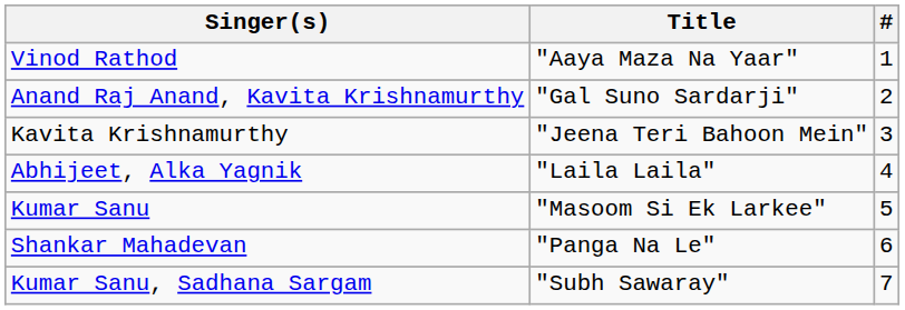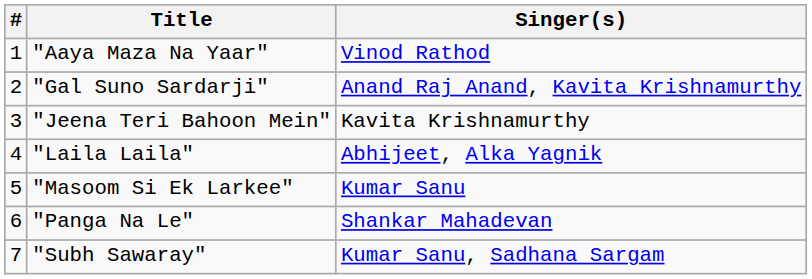 <table class="wikitable" style="font-size:95%;">
 <tr>
+<th>#</th>
+<th>Title</th>
 <th>Singer(s)</th>
-<th>Title</th>
-<th>#</th>
 </tr>
 <tr>
+<td>1</td>
+<td>"Aaya Maza Na Yaar"</td>
 <td><a href='#'>Vinod Rathod</a></td>
-<td>"Aaya Maza Na Yaar"</td>
-<td>1</td>
 </tr>
 <tr>
+<td>2</td>
+<td>"Gal Suno Sardarji"</td>
 <td><a href='#'>Anand Raj Anand</a>, <a href='#'>Kavita Krishnamurthy</a></td>
-<td>"Gal Suno Sardarji"</td>
-<td>2</td>
 </tr>
 <tr>
+<td>3</td>
+<td>"Jeena Teri Bahoon Mein"</td>
 <td>Kavita Krishnamurthy</td>
-<td>"Jeena Teri Bahoon Mein"</td>
-<td>3</td>
 </tr>
 <tr>
+<td>4</td>
+<td>"Laila Laila"</td>
 <td><a href='#'>Abhijeet</a>, <a href='#'>Alka Yagnik</a></td>
-<td>"Laila Laila"</td>
-<td>4</td>
 </tr>
 <tr>
+<td>5</td>
+<td>"Masoom Si Ek Larkee"</td>
 <td><a href='#'>Kumar Sanu</a></td>
-<td>"Masoom Si Ek Larkee"</td>
-<td>5</td>
 </tr>
 <tr>
+<td>6</td>
+<td>"Panga Na Le"</td>
 <td><a href='#'>Shankar Mahadevan</a></td>
-<td>"Panga Na Le"</td>
-<td>6</td>
 </tr>
 <tr>
+<td>7</td>
+<td>"Subh Sawaray"</td>
 <td><a href='#'>Kumar Sanu</a>, <a href='#'>Sadhana Sargam</a></td>
-<td>"Subh Sawaray"</td>
-<td>7</td>
 </tr>
 </table>
